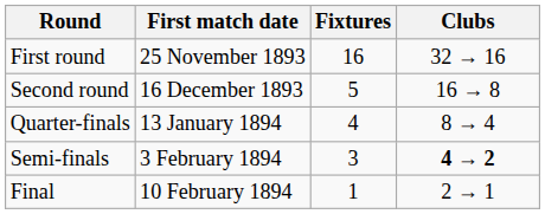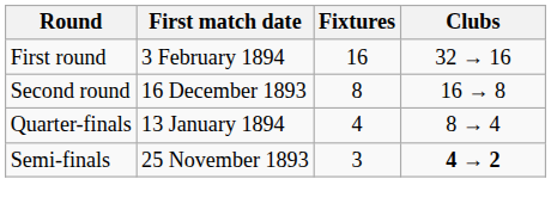 <table class="wikitable">
 <tr>
 <th>Round</th>
 <th>First match date</th>
 <th>Fixtures</th>
 <th width=100>Clubs</th>
 </tr>
 <tr align=center>
 <td align=left>First round</td>
-<td align=left>25 November 1893</td>
+<td align=left>3 February 1894</td>
 <td>16</td>
 <td>32 → 16</td>
 </tr>
 <tr align=center>
 <td align=left>Second round</td>
 <td align=left>16 December 1893</td>
-<td>5</td>
+<td>8</td>
 <td>16 → 8</td>
 </tr>
 <tr align=center>
 <td align=left>Quarter-finals</td>
 <td align=left>13 January 1894</td>
 <td>4</td>
 <td>8 → 4</td>
 </tr>
 <tr align=center>
 <td align=left>Semi-finals</td>
-<td align=left>3 February 1894</td>
+<td align=left>25 November 1893</td>
 <td>3</td>
 <td><strong>4 → 2</strong></td>
 </tr>
-<tr align=center>
-<td align=left>Final</td>
-<td align=left>10 February 1894</td>
-<td>1</td>
-<td>2 → 1</td>
-</tr>
 </table>
